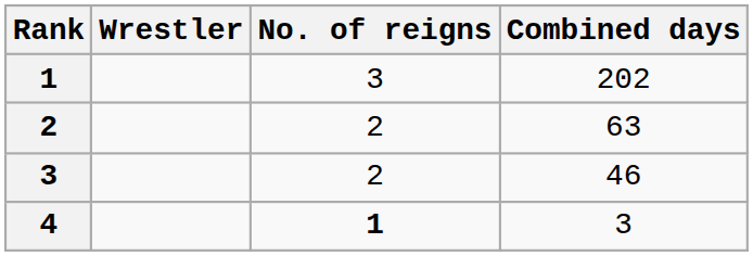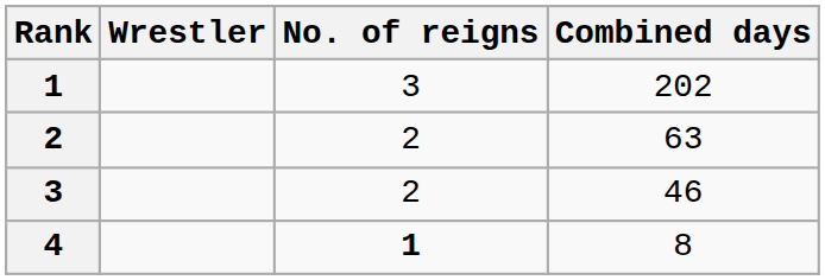 <table class="wikitable sortable" style="text-align: center">
 <tr>
 <th>Rank</th>
 <th>Wrestler</th>
 <th>No. of reigns</th>
 <th>Combined days</th>
 </tr>
 <tr>
 <th scope=row>1</th>
 <td></td>
 <td>3</td>
 <td>202</td>
 </tr>
 <tr>
 <th scope=row>2</th>
 <td></td>
 <td>2</td>
 <td>63</td>
 </tr>
 <tr>
 <th scope=row>3</th>
 <td></td>
 <td>2</td>
 <td>46</td>
 </tr>
 <tr>
 <th scope=row>4</th>
 <td></td>
 <td><strong>1</strong></td>
-<td>3</td>
+<td>8</td>
 </tr>
 </table>
